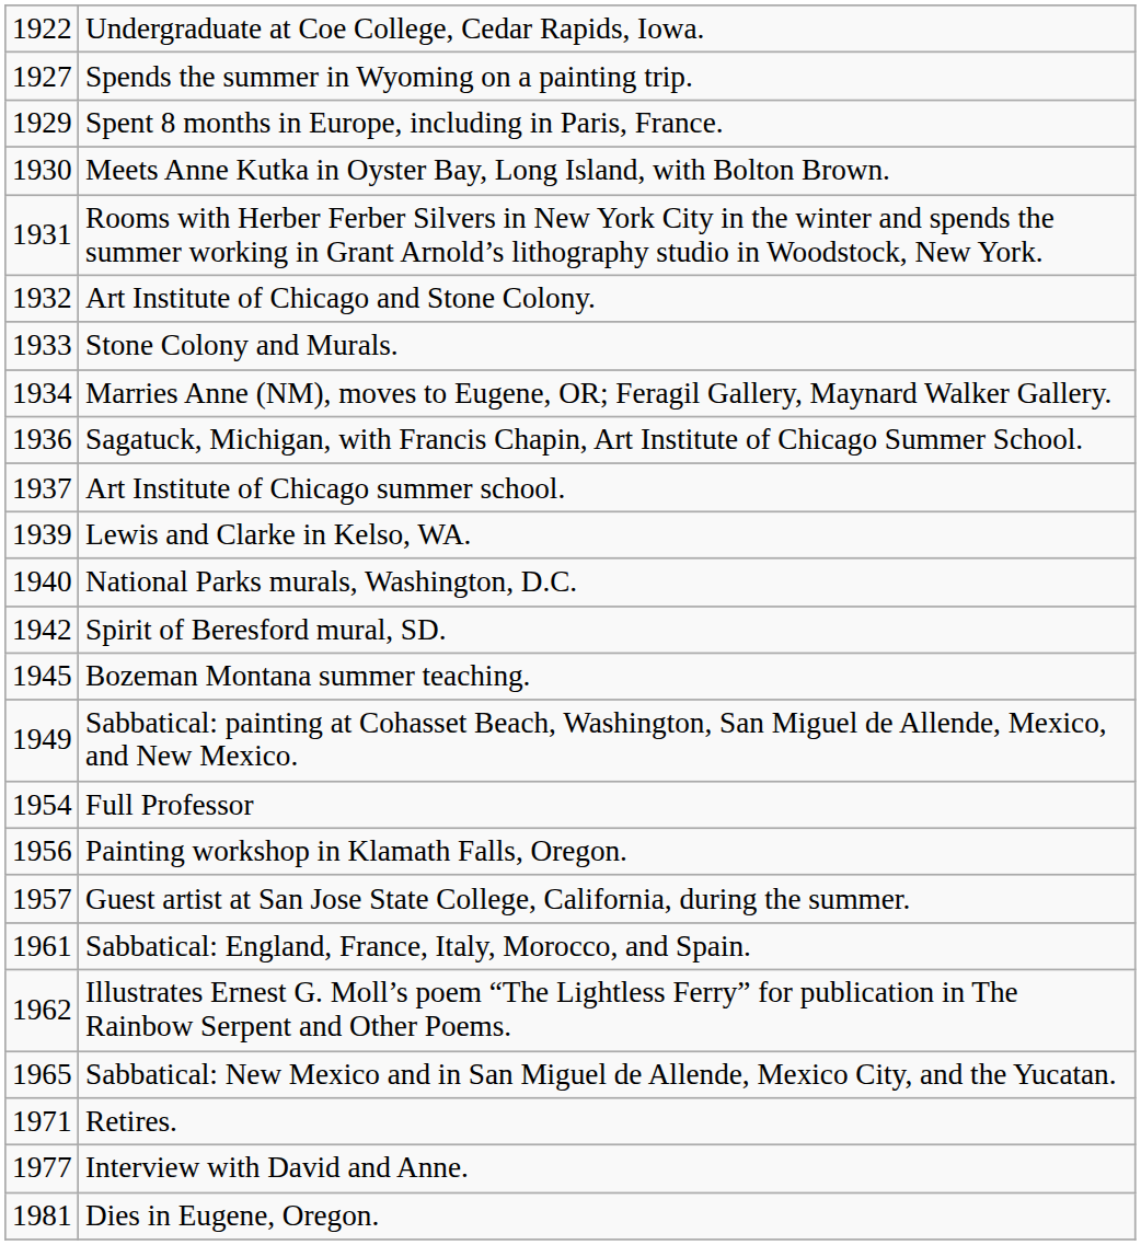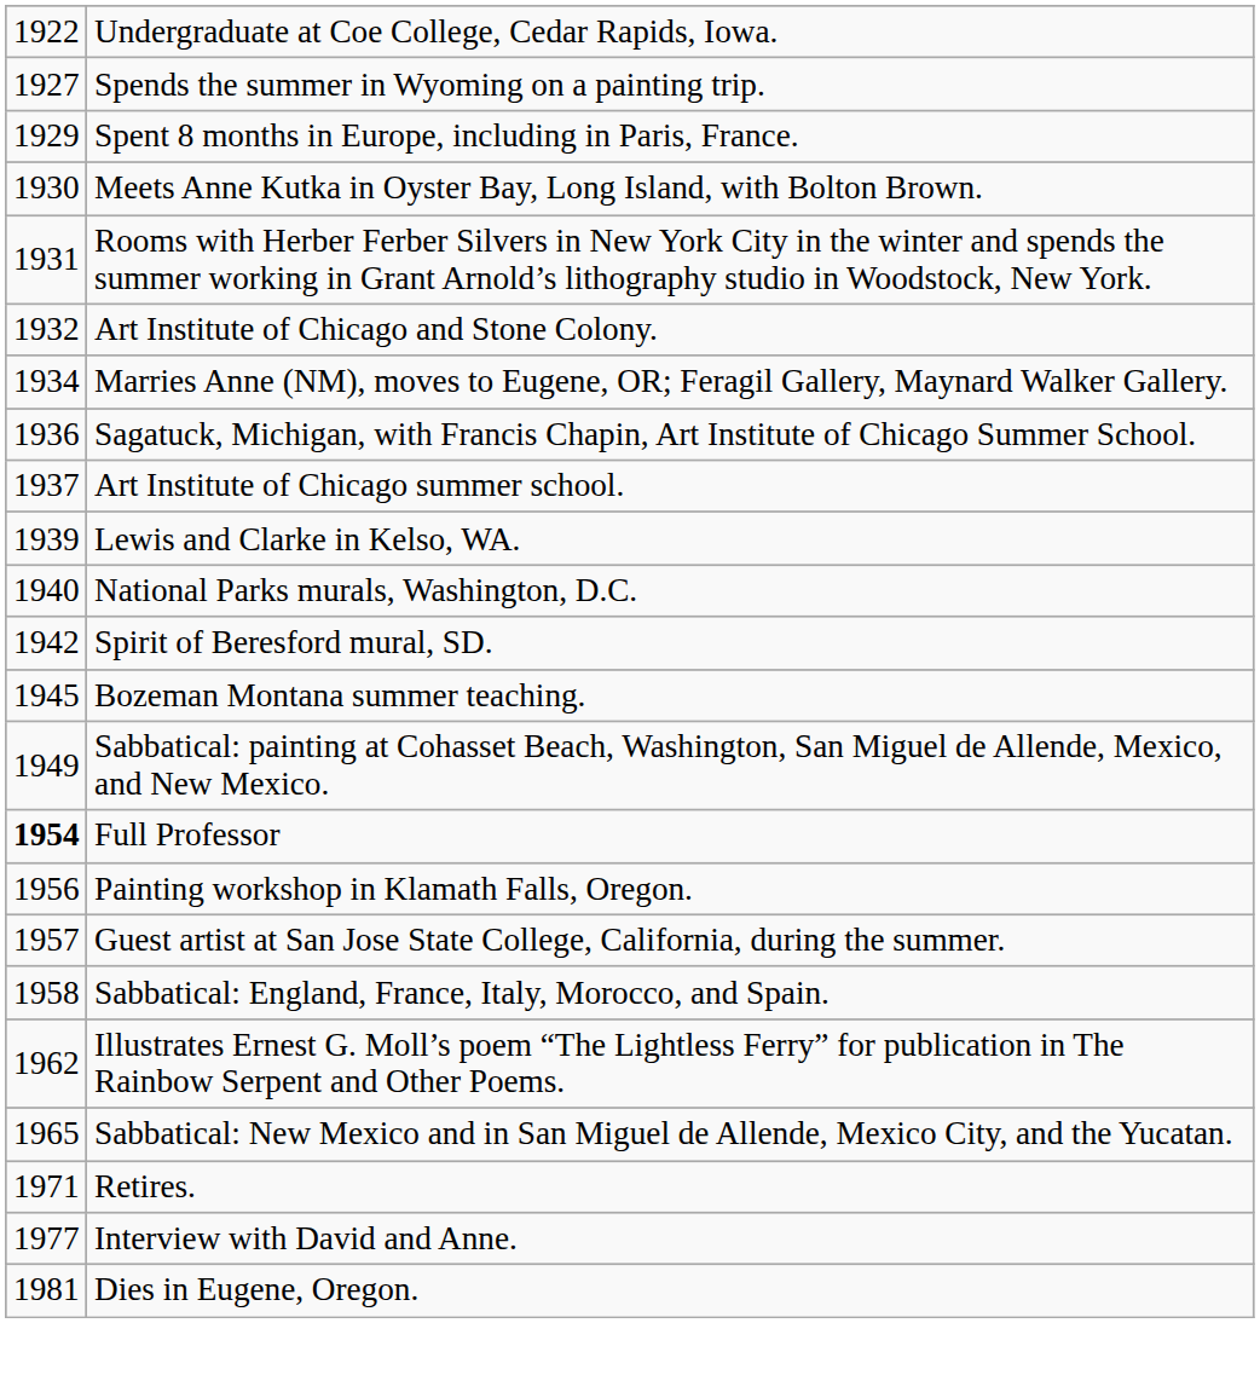 <table class="wikitable mw-collapsible">
 <tr>
 <td>1922</td>
 <td>Undergraduate at Coe College, Cedar Rapids,  Iowa.</td>
 </tr>
 <tr>
 <td>1927</td>
 <td>Spends the summer in Wyoming on a  painting trip.</td>
 </tr>
 <tr>
 <td>1929</td>
 <td>Spent 8 months in Europe,  including in Paris, France.</td>
 </tr>
 <tr>
 <td>1930</td>
 <td>Meets Anne Kutka in Oyster Bay,  Long Island, with Bolton Brown.</td>
 </tr>
 <tr>
 <td>1931</td>
 <td>Rooms with Herber Ferber Silvers  in New York City in the winter and spends the summer working in Grant  Arnold’s lithography studio in Woodstock, New York.</td>
 </tr>
 <tr>
 <td>1932</td>
 <td>Art Institute of Chicago and Stone  Colony.</td>
-</tr>
-<tr>
-<td>1933</td>
-<td>Stone Colony and Murals.</td>
 </tr>
 <tr>
 <td>1934</td>
 <td>Marries Anne (NM), moves to  Eugene, OR; Feragil Gallery, Maynard Walker Gallery.</td>
 </tr>
 <tr>
 <td>1936</td>
 <td>Sagatuck, Michigan, with Francis  Chapin, Art Institute of Chicago Summer School.</td>
 </tr>
 <tr>
 <td>1937</td>
 <td>Art Institute of Chicago summer  school.</td>
 </tr>
 <tr>
 <td>1939</td>
 <td>Lewis and Clarke in Kelso, WA.</td>
 </tr>
 <tr>
 <td>1940</td>
 <td>National Parks murals, Washington,  D.C.</td>
 </tr>
 <tr>
 <td>1942</td>
 <td>Spirit of Beresford mural, SD.</td>
 </tr>
 <tr>
 <td>1945</td>
 <td>Bozeman Montana summer teaching.</td>
 </tr>
 <tr>
 <td>1949</td>
 <td>Sabbatical: painting at Cohasset  Beach, Washington, San Miguel de Allende, Mexico, and New Mexico.</td>
 </tr>
 <tr>
-<td>1954</td>
+<td><strong>1954</strong></td>
 <td>Full Professor</td>
 </tr>
 <tr>
 <td>1956</td>
 <td>Painting workshop in Klamath  Falls, Oregon.</td>
 </tr>
 <tr>
 <td>1957</td>
 <td>Guest artist at San Jose State  College, California, during the summer.</td>
 </tr>
 <tr>
-<td>1961</td>
+<td>1958</td>
 <td>Sabbatical: England, France,  Italy, Morocco, and Spain.</td>
 </tr>
 <tr>
 <td>1962</td>
 <td>Illustrates Ernest G. Moll’s poem  “The Lightless Ferry” for publication in The Rainbow Serpent and Other Poems.</td>
 </tr>
 <tr>
 <td>1965</td>
 <td>Sabbatical: New Mexico and in San  Miguel de Allende, Mexico City, and the Yucatan.</td>
 </tr>
 <tr>
 <td>1971</td>
 <td>Retires.</td>
 </tr>
 <tr>
 <td>1977</td>
 <td>Interview with David and Anne.</td>
 </tr>
 <tr>
 <td>1981</td>
 <td>Dies in Eugene, Oregon.</td>
 </tr>
 </table>
